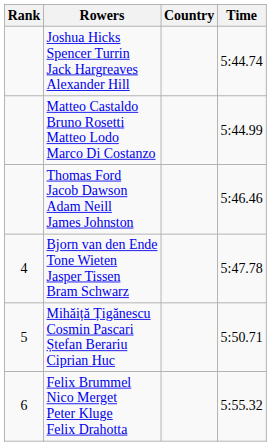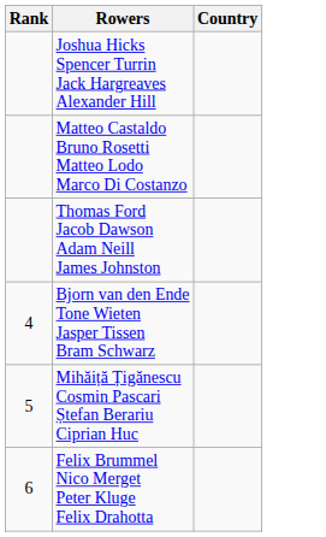 <table class="wikitable" style="text-align:center">
 <tr>
 <th>Rank</th>
 <th>Rowers</th>
 <th>Country</th>
-<th>Time</th>
 </tr>
 <tr>
 <td></td>
 <td align="left"><a href='#'>Joshua Hicks</a><br><a href='#'>Spencer Turrin</a><br><a href='#'>Jack Hargreaves</a><br><a href='#'>Alexander Hill</a></td>
 <td align="left"></td>
-<td>5:44.74</td>
 </tr>
 <tr>
 <td></td>
 <td align="left"><a href='#'>Matteo Castaldo</a><br><a href='#'>Bruno Rosetti</a><br><a href='#'>Matteo Lodo</a><br><a href='#'>Marco Di Costanzo</a></td>
 <td align="left"></td>
-<td>5:44.99</td>
 </tr>
 <tr>
 <td></td>
 <td align="left"><a href='#'>Thomas Ford</a><br><a href='#'>Jacob Dawson</a><br><a href='#'>Adam Neill</a><br><a href='#'>James Johnston</a></td>
 <td align="left"></td>
-<td>5:46.46</td>
 </tr>
 <tr>
 <td>4</td>
 <td align="left"><a href='#'>Bjorn van den Ende</a><br><a href='#'>Tone Wieten</a><br><a href='#'>Jasper Tissen</a><br><a href='#'>Bram Schwarz</a></td>
 <td align="left"></td>
-<td>5:47.78</td>
 </tr>
 <tr>
 <td>5</td>
 <td align="left"><a href='#'>Mihăiță Țigănescu</a><br><a href='#'>Cosmin Pascari</a><br><a href='#'>Ștefan Berariu</a><br><a href='#'>Ciprian Huc</a></td>
 <td align="left"></td>
-<td>5:50.71</td>
 </tr>
 <tr>
 <td>6</td>
 <td align="left"><a href='#'>Felix Brummel</a><br><a href='#'>Nico Merget</a><br><a href='#'>Peter Kluge</a><br><a href='#'>Felix Drahotta</a></td>
 <td align="left"></td>
-<td>5:55.32</td>
 </tr>
 </table>
